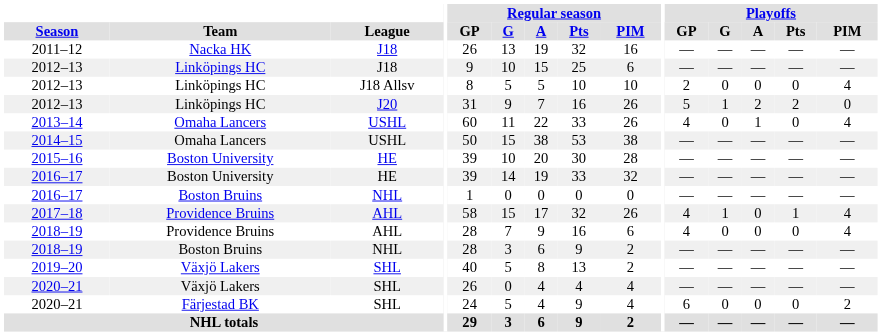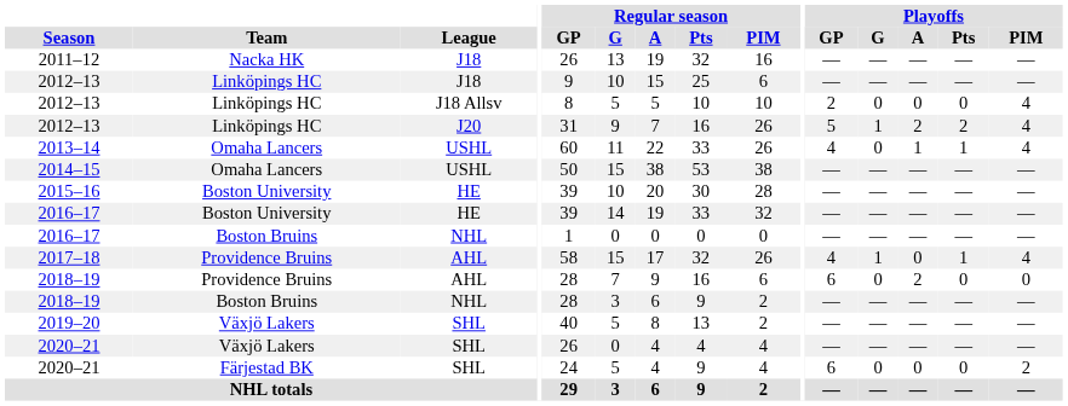 <table border="0" cellpadding="1" cellspacing="0" style="text-align:center; width:60em">
 <tr bgcolor="#e0e0e0">
 <th colspan="3" bgcolor="#ffffff"></th>
 <th rowspan="99" bgcolor="#ffffff"></th>
 <th colspan="5"><a href='#'>Regular season</a></th>
 <th rowspan="99" bgcolor="#ffffff"></th>
 <th colspan="5"><a href='#'>Playoffs</a></th>
 </tr>
 <tr bgcolor="#e0e0e0">
 <th><a href='#'>Season</a></th>
 <th>Team</th>
 <th>League</th>
 <th>GP</th>
 <th><a href='#'>G</a></th>
 <th><a href='#'>A</a></th>
 <th><a href='#'>Pts</a></th>
 <th><a href='#'>PIM</a></th>
 <th>GP</th>
 <th>G</th>
 <th>A</th>
 <th>Pts</th>
 <th>PIM</th>
 </tr>
 <tr>
 <td>2011–12</td>
 <td><a href='#'>Nacka HK</a></td>
 <td><a href='#'>J18</a></td>
 <td>26</td>
 <td>13</td>
 <td>19</td>
 <td>32</td>
 <td>16</td>
 <td>—</td>
 <td>—</td>
 <td>—</td>
 <td>—</td>
 <td>—</td>
 </tr>
 <tr bgcolor="#f0f0f0">
 <td>2012–13</td>
 <td><a href='#'>Linköpings HC</a></td>
 <td>J18</td>
 <td>9</td>
 <td>10</td>
 <td>15</td>
 <td>25</td>
 <td>6</td>
 <td>—</td>
 <td>—</td>
 <td>—</td>
 <td>—</td>
 <td>—</td>
 </tr>
 <tr>
 <td>2012–13</td>
 <td>Linköpings HC</td>
 <td>J18 Allsv</td>
 <td>8</td>
 <td>5</td>
 <td>5</td>
 <td>10</td>
 <td>10</td>
 <td>2</td>
 <td>0</td>
 <td>0</td>
 <td>0</td>
 <td>4</td>
 </tr>
 <tr bgcolor="#f0f0f0">
 <td>2012–13</td>
 <td>Linköpings HC</td>
 <td><a href='#'>J20</a></td>
 <td>31</td>
 <td>9</td>
 <td>7</td>
 <td>16</td>
 <td>26</td>
 <td>5</td>
 <td>1</td>
 <td>2</td>
 <td>2</td>
-<td>0</td>
+<td>4</td>
 </tr>
 <tr>
 <td><a href='#'>2013–14</a></td>
 <td><a href='#'>Omaha Lancers</a></td>
 <td><a href='#'>USHL</a></td>
 <td>60</td>
 <td>11</td>
 <td>22</td>
 <td>33</td>
 <td>26</td>
 <td>4</td>
 <td>0</td>
 <td>1</td>
-<td>0</td>
+<td>1</td>
 <td>4</td>
 </tr>
 <tr bgcolor="#f0f0f0">
 <td><a href='#'>2014–15</a></td>
 <td>Omaha Lancers</td>
 <td>USHL</td>
 <td>50</td>
 <td>15</td>
 <td>38</td>
 <td>53</td>
 <td>38</td>
 <td>—</td>
 <td>—</td>
 <td>—</td>
 <td>—</td>
 <td>—</td>
 </tr>
 <tr>
 <td><a href='#'>2015–16</a></td>
 <td><a href='#'>Boston University</a></td>
 <td><a href='#'>HE</a></td>
 <td>39</td>
 <td>10</td>
 <td>20</td>
 <td>30</td>
 <td>28</td>
 <td>—</td>
 <td>—</td>
 <td>—</td>
 <td>—</td>
 <td>—</td>
 </tr>
 <tr bgcolor="#f0f0f0">
 <td><a href='#'>2016–17</a></td>
 <td>Boston University</td>
 <td>HE</td>
 <td>39</td>
 <td>14</td>
 <td>19</td>
 <td>33</td>
 <td>32</td>
 <td>—</td>
 <td>—</td>
 <td>—</td>
 <td>—</td>
 <td>—</td>
 </tr>
 <tr>
 <td><a href='#'>2016–17</a></td>
 <td><a href='#'>Boston Bruins</a></td>
 <td><a href='#'>NHL</a></td>
 <td>1</td>
 <td>0</td>
 <td>0</td>
 <td>0</td>
 <td>0</td>
 <td>—</td>
 <td>—</td>
 <td>—</td>
 <td>—</td>
 <td>—</td>
 </tr>
 <tr bgcolor="#f0f0f0">
 <td><a href='#'>2017–18</a></td>
 <td><a href='#'>Providence Bruins</a></td>
 <td><a href='#'>AHL</a></td>
 <td>58</td>
 <td>15</td>
 <td>17</td>
 <td>32</td>
 <td>26</td>
 <td>4</td>
 <td>1</td>
 <td>0</td>
 <td>1</td>
 <td>4</td>
 </tr>
 <tr>
 <td><a href='#'>2018–19</a></td>
 <td>Providence Bruins</td>
 <td>AHL</td>
 <td>28</td>
 <td>7</td>
 <td>9</td>
 <td>16</td>
 <td>6</td>
-<td>4</td>
+<td>6</td>
+<td>0</td>
+<td>2</td>
 <td>0</td>
 <td>0</td>
-<td>0</td>
-<td>4</td>
 </tr>
 <tr bgcolor="#f0f0f0">
 <td><a href='#'>2018–19</a></td>
 <td>Boston Bruins</td>
 <td>NHL</td>
 <td>28</td>
 <td>3</td>
 <td>6</td>
 <td>9</td>
 <td>2</td>
 <td>—</td>
 <td>—</td>
 <td>—</td>
 <td>—</td>
 <td>—</td>
 </tr>
 <tr>
 <td><a href='#'>2019–20</a></td>
 <td><a href='#'>Växjö Lakers</a></td>
 <td><a href='#'>SHL</a></td>
 <td>40</td>
 <td>5</td>
 <td>8</td>
 <td>13</td>
 <td>2</td>
 <td>—</td>
 <td>—</td>
 <td>—</td>
 <td>—</td>
 <td>—</td>
 </tr>
 <tr bgcolor="#f0f0f0">
 <td><a href='#'>2020–21</a></td>
 <td>Växjö Lakers</td>
 <td>SHL</td>
 <td>26</td>
 <td>0</td>
 <td>4</td>
 <td>4</td>
 <td>4</td>
 <td>—</td>
 <td>—</td>
 <td>—</td>
 <td>—</td>
 <td>—</td>
 </tr>
 <tr>
 <td>2020–21</td>
 <td><a href='#'>Färjestad BK</a></td>
 <td>SHL</td>
 <td>24</td>
 <td>5</td>
 <td>4</td>
 <td>9</td>
 <td>4</td>
 <td>6</td>
 <td>0</td>
 <td>0</td>
 <td>0</td>
 <td>2</td>
 </tr>
 <tr bgcolor="#e0e0e0">
 <th colspan="3">NHL totals</th>
 <th>29</th>
 <th>3</th>
 <th>6</th>
 <th>9</th>
 <th>2</th>
 <th>—</th>
 <th>—</th>
 <th>—</th>
 <th>—</th>
 <th>—</th>
 </tr>
 </table>
